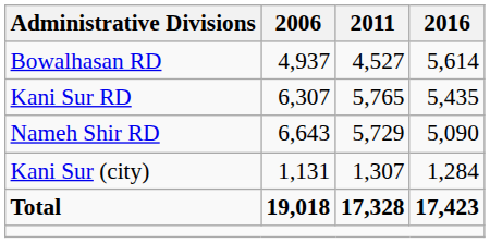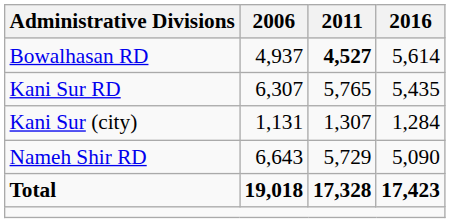 <table class="wikitable">
 <tr>
 <th>Administrative Divisions</th>
 <th>2006</th>
 <th>2011</th>
 <th>2016</th>
 </tr>
 <tr>
 <td><a href='#'>Bowalhasan RD</a></td>
 <td style="text-align: right;">4,937</td>
-<td style="text-align: right;">4,527</td>
+<td style="text-align: right;"><strong>4,527</strong></td>
 <td style="text-align: right;">5,614</td>
 </tr>
 <tr>
 <td><a href='#'>Kani Sur RD</a></td>
 <td style="text-align: right;">6,307</td>
 <td style="text-align: right;">5,765</td>
 <td style="text-align: right;">5,435</td>
 </tr>
 <tr>
+<td><a href='#'>Kani Sur</a> (city)</td>
+<td style="text-align: right;">1,131</td>
+<td style="text-align: right;">1,307</td>
+<td style="text-align: right;">1,284</td>
+</tr>
+<tr>
 <td><a href='#'>Nameh Shir RD</a></td>
 <td style="text-align: right;">6,643</td>
 <td style="text-align: right;">5,729</td>
 <td style="text-align: right;">5,090</td>
-</tr>
-<tr>
-<td><a href='#'>Kani Sur</a> (city)</td>
-<td style="text-align: right;">1,131</td>
-<td style="text-align: right;">1,307</td>
-<td style="text-align: right;">1,284</td>
 </tr>
 <tr>
 <td><strong>Total</strong></td>
 <td style="text-align: right;"><strong>19,018</strong></td>
 <td style="text-align: right;"><strong>17,328</strong></td>
 <td style="text-align: right;"><strong>17,423</strong></td>
 </tr>
 <tr>
 <td colspan=4></td>
 </tr>
 </table>
